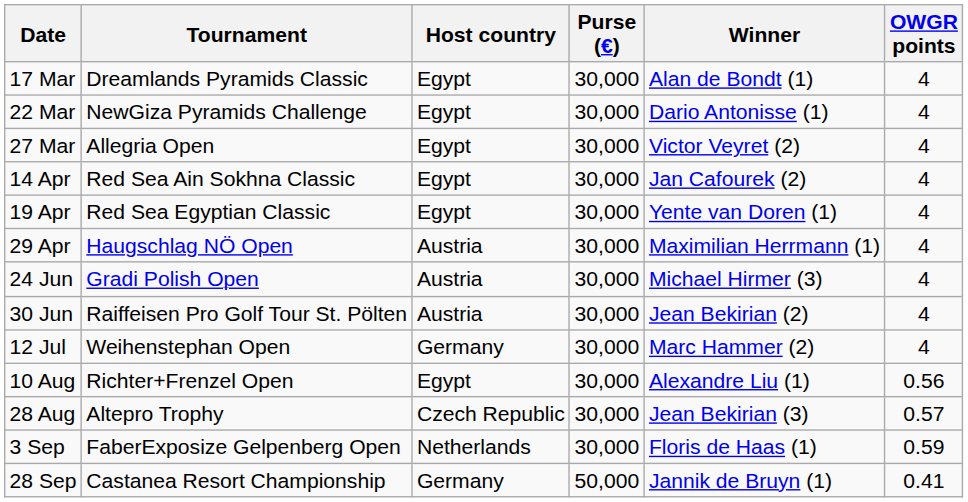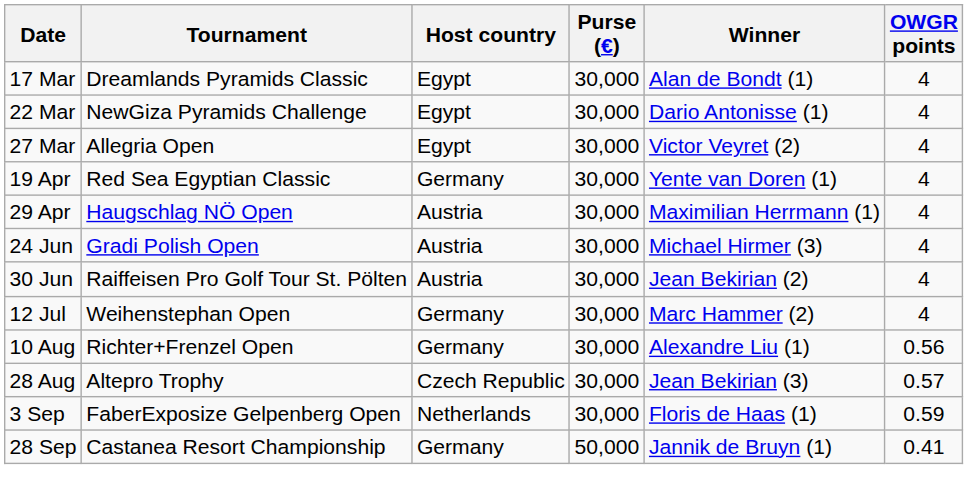 <table class="wikitable" style="font-size:95%;">
 <tr>
 <th>Date</th>
 <th>Tournament</th>
 <th>Host country</th>
 <th>Purse<br>(<a href='#'>€</a>)</th>
 <th>Winner</th>
 <th><a href='#'>OWGR</a><br>points</th>
 </tr>
 <tr>
 <td>17 Mar</td>
 <td>Dreamlands Pyramids Classic</td>
 <td>Egypt</td>
 <td align=right>30,000</td>
 <td> <a href='#'>Alan de Bondt</a> (1)</td>
 <td align=center>4</td>
 </tr>
 <tr>
 <td>22 Mar</td>
 <td>NewGiza Pyramids Challenge</td>
 <td>Egypt</td>
 <td align=right>30,000</td>
 <td> <a href='#'>Dario Antonisse</a> (1)</td>
 <td align=center>4</td>
 </tr>
 <tr>
 <td>27 Mar</td>
 <td>Allegria Open</td>
 <td>Egypt</td>
 <td align=right>30,000</td>
 <td> <a href='#'>Victor Veyret</a> (2)</td>
 <td align=center>4</td>
 </tr>
 <tr>
-<td>14 Apr</td>
-<td>Red Sea Ain Sokhna Classic</td>
-<td>Egypt</td>
-<td align=right>30,000</td>
-<td> <a href='#'>Jan Cafourek</a> (2)</td>
-<td align=center>4</td>
-</tr>
-<tr>
 <td>19 Apr</td>
 <td>Red Sea Egyptian Classic</td>
-<td>Egypt</td>
+<td>Germany</td>
 <td align=right>30,000</td>
 <td> <a href='#'>Yente van Doren</a> (1)</td>
 <td align=center>4</td>
 </tr>
 <tr>
 <td>29 Apr</td>
 <td><a href='#'>Haugschlag NÖ Open</a></td>
 <td>Austria</td>
 <td align=right>30,000</td>
 <td> <a href='#'>Maximilian Herrmann</a> (1)</td>
 <td align=center>4</td>
 </tr>
 <tr>
 <td>24 Jun</td>
 <td><a href='#'>Gradi Polish Open</a></td>
 <td>Austria</td>
 <td align=right>30,000</td>
 <td> <a href='#'>Michael Hirmer</a> (3)</td>
 <td align=center>4</td>
 </tr>
 <tr>
 <td>30 Jun</td>
 <td>Raiffeisen Pro Golf Tour St. Pölten</td>
 <td>Austria</td>
 <td align=right>30,000</td>
 <td> <a href='#'>Jean Bekirian</a> (2)</td>
 <td align=center>4</td>
 </tr>
 <tr>
 <td>12 Jul</td>
 <td>Weihenstephan Open</td>
 <td>Germany</td>
 <td align=right>30,000</td>
 <td> <a href='#'>Marc Hammer</a> (2)</td>
 <td align=center>4</td>
 </tr>
 <tr>
 <td>10 Aug</td>
 <td>Richter+Frenzel Open</td>
-<td>Egypt</td>
+<td>Germany</td>
 <td align=right>30,000</td>
 <td> <a href='#'>Alexandre Liu</a> (1)</td>
 <td align=center>0.56</td>
 </tr>
 <tr>
 <td>28 Aug</td>
 <td>Altepro Trophy</td>
 <td>Czech Republic</td>
 <td align=right>30,000</td>
 <td> <a href='#'>Jean Bekirian</a> (3)</td>
 <td align=center>0.57</td>
 </tr>
 <tr>
 <td>3 Sep</td>
 <td>FaberExposize Gelpenberg Open</td>
 <td>Netherlands</td>
 <td align=right>30,000</td>
 <td> <a href='#'>Floris de Haas</a> (1)</td>
 <td align=center>0.59</td>
 </tr>
 <tr>
 <td>28 Sep</td>
 <td>Castanea Resort Championship</td>
 <td>Germany</td>
 <td align=right>50,000</td>
 <td> <a href='#'>Jannik de Bruyn</a> (1)</td>
 <td align=center>0.41</td>
 </tr>
 </table>
